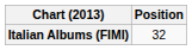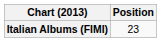 <table class="wikitable plainrowheaders" style="text-align:center">
 <tr>
 <th scope="col">Chart (2013)</th>
 <th scope="col">Position</th>
 </tr>
 <tr>
 <th scope="row">Italian Albums (FIMI)</th>
-<td>32</td>
+<td>23</td>
 </tr>
 </table>
